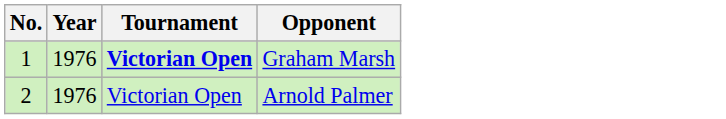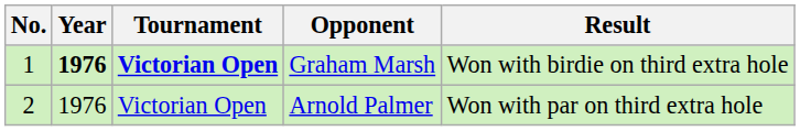 <table class="wikitable" style="font-size:95%;">
 <tr>
 <th>No.</th>
 <th>Year</th>
 <th>Tournament</th>
 <th>Opponent</th>
+<th>Result</th>
 </tr>
 <tr style="background:#D0F0C0;">
 <td align=center>1</td>
-<td>1976</td>
+<td><strong>1976</strong></td>
 <td><strong><a href='#'>Victorian Open</a></strong></td>
 <td> <a href='#'>Graham Marsh</a></td>
+<td>Won with birdie on third extra hole</td>
 </tr>
 <tr style="background:#D0F0C0;">
 <td align=center>2</td>
 <td>1976</td>
 <td><a href='#'>Victorian Open</a></td>
 <td> <a href='#'>Arnold Palmer</a></td>
+<td>Won with par on third extra hole</td>
 </tr>
 </table>
